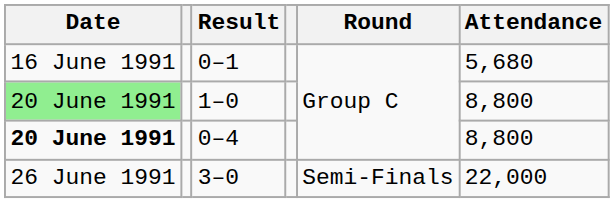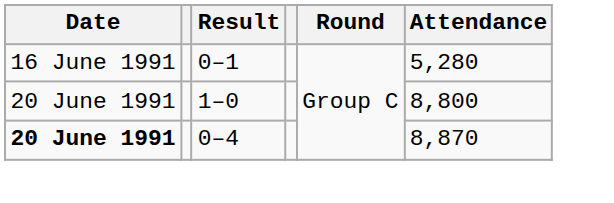 <table class="wikitable" style="font-size:90%">
 <tr>
 <th>Date</th>
 <th></th>
 <th>Result</th>
 <th></th>
 <th>Round</th>
 <th>Attendance</th>
 </tr>
 <tr>
 <td>16 June 1991</td>
 <td></td>
 <td>0–1</td>
 <td></td>
 <td rowspan="3">Group C</td>
-<td>5,680</td>
+<td>5,280</td>
 </tr>
 <tr>
-<td style="background: lightgreen;">20 June 1991</td>
+<td>20 June 1991</td>
 <td></td>
 <td>1–0</td>
 <td></td>
 <td>8,800</td>
 </tr>
 <tr>
 <td><strong>20 June 1991</strong></td>
 <td></td>
 <td>0–4</td>
 <td></td>
-<td>8,800</td>
-</tr>
-<tr>
-<td>26 June 1991</td>
-<td></td>
-<td>3–0</td>
-<td></td>
-<td>Semi-Finals</td>
-<td>22,000</td>
+<td>8,870</td>
 </tr>
 </table>
